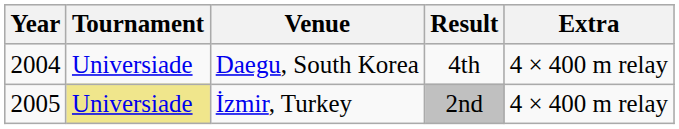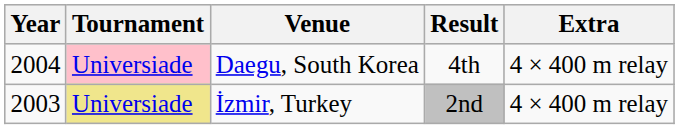 <table class=wikitable>
 <tr>
 <th>Year</th>
 <th>Tournament</th>
 <th>Venue</th>
 <th>Result</th>
 <th>Extra</th>
 </tr>
 <tr>
 <td>2004</td>
-<td><a href='#'>Universiade</a></td>
+<td style="background: pink;"><a href='#'>Universiade</a></td>
 <td><a href='#'>Daegu</a>, South Korea</td>
 <td align="center">4th</td>
 <td>4 × 400 m relay</td>
 </tr>
 <tr>
-<td>2005</td>
+<td>2003</td>
 <td style="background: khaki;"><a href='#'>Universiade</a></td>
 <td><a href='#'>İzmir</a>, Turkey</td>
 <td bgcolor="silver" align="center">2nd</td>
 <td>4 × 400 m relay</td>
 </tr>
 </table>
